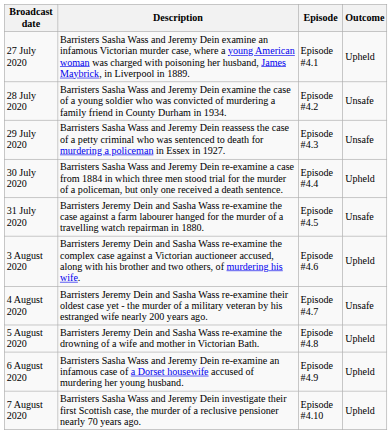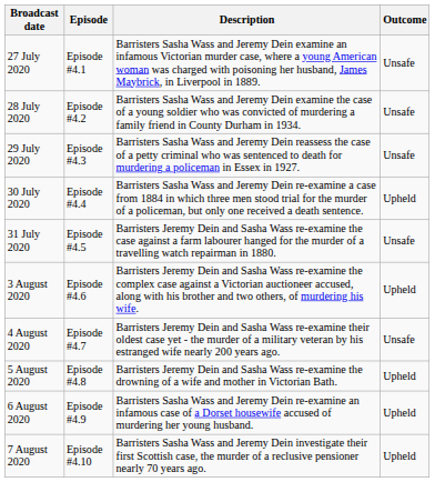 <table class="wikitable">
 <tr>
 <th>Broadcast date</th>
+<th>Episode</th>
 <th>Description</th>
-<th>Episode</th>
 <th>Outcome</th>
 </tr>
 <tr>
 <td>27 July 2020</td>
+<td>Episode #4.1</td>
 <td>Barristers Sasha Wass and Jeremy Dein examine an infamous Victorian murder case, where a <a href='#'>young American woman</a> was charged with poisoning her husband, <a href='#'>James Maybrick</a>, in Liverpool in 1889.</td>
-<td>Episode #4.1</td>
-<td>Upheld</td>
+<td>Unsafe</td>
 </tr>
 <tr>
 <td>28 July 2020</td>
+<td>Episode #4.2</td>
 <td>Barristers Sasha Wass and Jeremy Dein examine the case of a young soldier who was convicted of murdering a family friend in County Durham in 1934.</td>
-<td>Episode #4.2</td>
 <td>Unsafe</td>
 </tr>
 <tr>
 <td>29 July 2020</td>
+<td>Episode #4.3</td>
 <td>Barristers Sasha Wass and Jeremy Dein reassess the case of a petty criminal who was sentenced to death for <a href='#'>murdering a policeman</a> in Essex in 1927.</td>
-<td>Episode #4.3</td>
 <td>Unsafe</td>
 </tr>
 <tr>
 <td>30 July 2020</td>
+<td>Episode #4.4</td>
 <td>Barristers Sasha Wass and Jeremy Dein re-examine a case from 1884 in which three men stood trial for the murder of a policeman, but only one received a death sentence.</td>
-<td>Episode #4.4</td>
 <td>Upheld</td>
 </tr>
 <tr>
 <td>31 July 2020</td>
+<td>Episode #4.5</td>
 <td>Barristers Jeremy Dein and Sasha Wass re-examine the case against a farm labourer hanged for the murder of a travelling watch repairman in 1880.</td>
-<td>Episode #4.5</td>
 <td>Unsafe</td>
 </tr>
 <tr>
 <td>3 August 2020</td>
+<td>Episode #4.6</td>
 <td>Barristers Jeremy Dein and Sasha Wass re-examine the complex case against a Victorian auctioneer accused, along with his brother and two others, of <a href='#'>murdering his wife</a>.</td>
-<td>Episode #4.6</td>
 <td>Upheld</td>
 </tr>
 <tr>
 <td>4 August 2020</td>
+<td>Episode #4.7</td>
 <td>Barristers Jeremy Dein and Sasha Wass re-examine their oldest case yet - the murder of a military veteran by his estranged wife nearly 200 years ago.</td>
-<td>Episode #4.7</td>
 <td>Unsafe</td>
 </tr>
 <tr>
 <td>5 August 2020</td>
+<td>Episode #4.8</td>
 <td>Barristers Jeremy Dein and Sasha Wass re-examine the drowning of a wife and mother in Victorian Bath.</td>
-<td>Episode #4.8</td>
 <td>Upheld</td>
 </tr>
 <tr>
 <td>6 August 2020</td>
+<td>Episode #4.9</td>
 <td>Barristers Sasha Wass and Jeremy Dein re-examine an infamous case of <a href='#'>a Dorset housewife</a> accused of murdering her young husband.</td>
-<td>Episode #4.9</td>
 <td>Upheld</td>
 </tr>
 <tr>
 <td>7 August 2020</td>
+<td>Episode #4.10</td>
 <td>Barristers Sasha Wass and Jeremy Dein investigate their first Scottish case, the murder of a reclusive pensioner nearly 70 years ago.</td>
-<td>Episode #4.10</td>
 <td>Upheld</td>
 </tr>
 </table>
